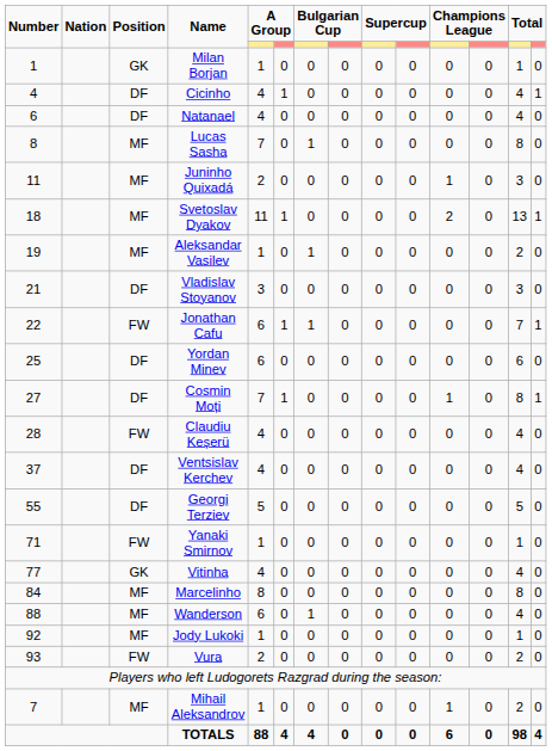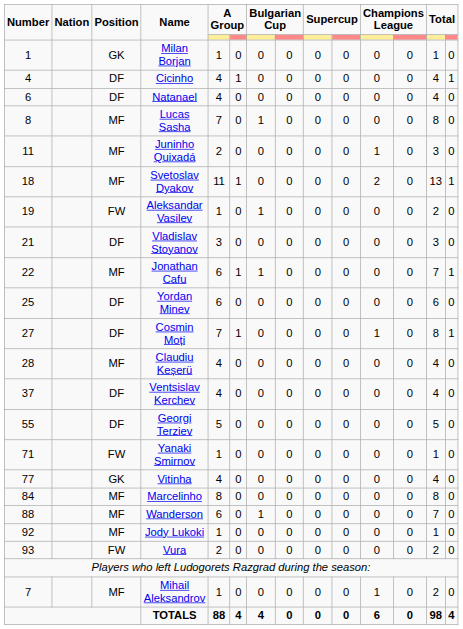 <table class="wikitable" style="font-size: 100%; text-align: center;">
 <tr>
 <td rowspan="2" width="10%" align="center"><strong>Number</strong></td>
 <td rowspan="2" width="10%" align="center"><strong>Nation</strong></td>
 <td rowspan="2" width="10%" align="center"><strong>Position</strong></td>
 <td rowspan="2" width="20%" align="center"><strong>Name</strong></td>
 <td colspan="2" align="center"><strong>A Group</strong></td>
 <td colspan="2" align="center"><strong>Bulgarian Cup</strong></td>
 <td colspan="2" align="center"><strong>Supercup</strong></td>
 <td colspan="2" align="center"><strong>Champions League</strong></td>
 <td colspan="2" align="center"><strong>Total</strong></td>
 </tr>
 <tr>
 <th width=60 style="background: #FFEE99"></th>
 <th width=60 style="background: #FF8888"></th>
 <th width=60 style="background: #FFEE99"></th>
 <th width=60 style="background: #FF8888"></th>
 <th width=60 style="background: #FFEE99"></th>
 <th width=60 style="background: #FF8888"></th>
 <th width=60 style="background: #FFEE99"></th>
 <th width=60 style="background: #FF8888"></th>
 <th width=60 style="background: #FFEE99"></th>
 <th width=60 style="background: #FF8888"></th>
 </tr>
 <tr>
 <td>1</td>
 <td></td>
 <td>GK</td>
 <td><a href='#'>Milan Borjan</a></td>
 <td>1</td>
 <td>0</td>
 <td>0</td>
 <td>0</td>
 <td>0</td>
 <td>0</td>
 <td>0</td>
 <td>0</td>
 <td>1</td>
 <td>0</td>
 </tr>
 <tr>
 <td>4</td>
 <td></td>
 <td>DF</td>
 <td><a href='#'>Cicinho</a></td>
 <td>4</td>
 <td>1</td>
 <td>0</td>
 <td>0</td>
 <td>0</td>
 <td>0</td>
 <td>0</td>
 <td>0</td>
 <td>4</td>
 <td>1</td>
 </tr>
 <tr>
 <td>6</td>
 <td></td>
 <td>DF</td>
 <td><a href='#'>Natanael</a></td>
 <td>4</td>
 <td>0</td>
 <td>0</td>
 <td>0</td>
 <td>0</td>
 <td>0</td>
 <td>0</td>
 <td>0</td>
 <td>4</td>
 <td>0</td>
 </tr>
 <tr>
 <td>8</td>
 <td></td>
 <td>MF</td>
 <td><a href='#'>Lucas Sasha</a></td>
 <td>7</td>
 <td>0</td>
 <td>1</td>
 <td>0</td>
 <td>0</td>
 <td>0</td>
 <td>0</td>
 <td>0</td>
 <td>8</td>
 <td>0</td>
 </tr>
 <tr>
 <td>11</td>
 <td></td>
 <td>MF</td>
 <td><a href='#'>Juninho Quixadá</a></td>
 <td>2</td>
 <td>0</td>
 <td>0</td>
 <td>0</td>
 <td>0</td>
 <td>0</td>
 <td>1</td>
 <td>0</td>
 <td>3</td>
 <td>0</td>
 </tr>
 <tr>
 <td>18</td>
 <td></td>
 <td>MF</td>
 <td><a href='#'>Svetoslav Dyakov</a></td>
 <td>11</td>
 <td>1</td>
 <td>0</td>
 <td>0</td>
 <td>0</td>
 <td>0</td>
 <td>2</td>
 <td>0</td>
 <td>13</td>
 <td>1</td>
 </tr>
 <tr>
 <td>19</td>
 <td></td>
-<td>MF</td>
+<td>FW</td>
 <td><a href='#'>Aleksandar Vasilev</a></td>
 <td>1</td>
 <td>0</td>
 <td>1</td>
 <td>0</td>
 <td>0</td>
 <td>0</td>
 <td>0</td>
 <td>0</td>
 <td>2</td>
 <td>0</td>
 </tr>
 <tr>
 <td>21</td>
 <td></td>
 <td>DF</td>
 <td><a href='#'>Vladislav Stoyanov</a></td>
 <td>3</td>
 <td>0</td>
 <td>0</td>
 <td>0</td>
 <td>0</td>
 <td>0</td>
 <td>0</td>
 <td>0</td>
 <td>3</td>
 <td>0</td>
 </tr>
 <tr>
 <td>22</td>
 <td></td>
-<td>FW</td>
+<td>MF</td>
 <td><a href='#'>Jonathan Cafu</a></td>
 <td>6</td>
 <td>1</td>
 <td>1</td>
 <td>0</td>
 <td>0</td>
 <td>0</td>
 <td>0</td>
 <td>0</td>
 <td>7</td>
 <td>1</td>
 </tr>
 <tr>
 <td>25</td>
 <td></td>
 <td>DF</td>
 <td><a href='#'>Yordan Minev</a></td>
 <td>6</td>
 <td>0</td>
 <td>0</td>
 <td>0</td>
 <td>0</td>
 <td>0</td>
 <td>0</td>
 <td>0</td>
 <td>6</td>
 <td>0</td>
 </tr>
 <tr>
 <td>27</td>
 <td></td>
 <td>DF</td>
 <td><a href='#'>Cosmin Moți</a></td>
 <td>7</td>
 <td>1</td>
 <td>0</td>
 <td>0</td>
 <td>0</td>
 <td>0</td>
 <td>1</td>
 <td>0</td>
 <td>8</td>
 <td>1</td>
 </tr>
 <tr>
 <td>28</td>
 <td></td>
-<td>FW</td>
+<td>MF</td>
 <td><a href='#'>Claudiu Keșerü</a></td>
 <td>4</td>
 <td>0</td>
 <td>0</td>
 <td>0</td>
 <td>0</td>
 <td>0</td>
 <td>0</td>
 <td>0</td>
 <td>4</td>
 <td>0</td>
 </tr>
 <tr>
 <td>37</td>
 <td></td>
 <td>DF</td>
 <td><a href='#'>Ventsislav Kerchev</a></td>
 <td>4</td>
 <td>0</td>
 <td>0</td>
 <td>0</td>
 <td>0</td>
 <td>0</td>
 <td>0</td>
 <td>0</td>
 <td>4</td>
 <td>0</td>
 </tr>
 <tr>
 <td>55</td>
 <td></td>
 <td>DF</td>
 <td><a href='#'>Georgi Terziev</a></td>
 <td>5</td>
 <td>0</td>
 <td>0</td>
 <td>0</td>
 <td>0</td>
 <td>0</td>
 <td>0</td>
 <td>0</td>
 <td>5</td>
 <td>0</td>
 </tr>
 <tr>
 <td>71</td>
 <td></td>
 <td>FW</td>
 <td><a href='#'>Yanaki Smirnov</a></td>
 <td>1</td>
 <td>0</td>
 <td>0</td>
 <td>0</td>
 <td>0</td>
 <td>0</td>
 <td>0</td>
 <td>0</td>
 <td>1</td>
 <td>0</td>
 </tr>
 <tr>
 <td>77</td>
 <td></td>
 <td>GK</td>
 <td><a href='#'>Vitinha</a></td>
 <td>4</td>
 <td>0</td>
 <td>0</td>
 <td>0</td>
 <td>0</td>
 <td>0</td>
 <td>0</td>
 <td>0</td>
 <td>4</td>
 <td>0</td>
 </tr>
 <tr>
 <td>84</td>
 <td></td>
 <td>MF</td>
 <td><a href='#'>Marcelinho</a></td>
 <td>8</td>
 <td>0</td>
 <td>0</td>
 <td>0</td>
 <td>0</td>
 <td>0</td>
 <td>0</td>
 <td>0</td>
 <td>8</td>
 <td>0</td>
 </tr>
 <tr>
 <td>88</td>
 <td></td>
 <td>MF</td>
 <td><a href='#'>Wanderson</a></td>
 <td>6</td>
 <td>0</td>
 <td>1</td>
 <td>0</td>
 <td>0</td>
 <td>0</td>
 <td>0</td>
 <td>0</td>
-<td>4</td>
+<td>7</td>
 <td>0</td>
 </tr>
 <tr>
 <td>92</td>
 <td></td>
 <td>MF</td>
 <td><a href='#'>Jody Lukoki</a></td>
 <td>1</td>
 <td>0</td>
 <td>0</td>
 <td>0</td>
 <td>0</td>
 <td>0</td>
 <td>0</td>
 <td>0</td>
 <td>1</td>
 <td>0</td>
 </tr>
 <tr>
 <td>93</td>
 <td></td>
 <td>FW</td>
 <td><a href='#'>Vura</a></td>
 <td>2</td>
 <td>0</td>
 <td>0</td>
 <td>0</td>
 <td>0</td>
 <td>0</td>
 <td>0</td>
 <td>0</td>
 <td>2</td>
 <td>0</td>
 </tr>
 <tr>
 <td colspan="14"><em>Players who left Ludogorets Razgrad during the season:</em></td>
 </tr>
 <tr>
 <td>7</td>
 <td></td>
 <td>MF</td>
 <td><a href='#'>Mihail Aleksandrov</a></td>
 <td>1</td>
 <td>0</td>
 <td>0</td>
 <td>0</td>
 <td>0</td>
 <td>0</td>
 <td>1</td>
 <td>0</td>
 <td>2</td>
 <td>0</td>
 </tr>
 <tr>
 <td colspan="3"></td>
 <td><strong>TOTALS</strong></td>
 <td><strong>88</strong></td>
 <td><strong>4</strong></td>
 <td><strong>4</strong></td>
 <td><strong>0</strong></td>
 <td><strong>0</strong></td>
 <td><strong>0</strong></td>
 <td><strong>6</strong></td>
 <td><strong>0</strong></td>
 <td><strong>98</strong></td>
 <td><strong>4</strong></td>
 </tr>
 </table>
